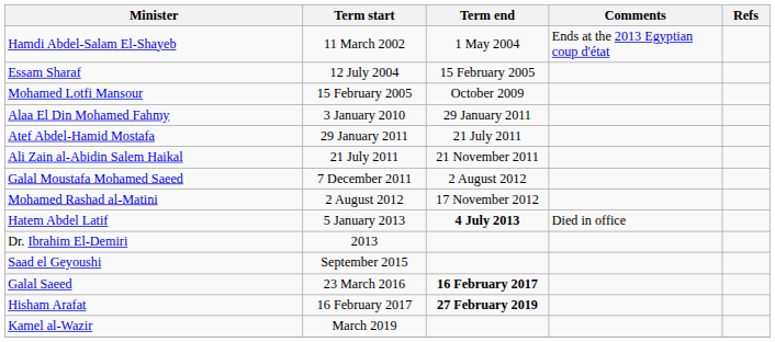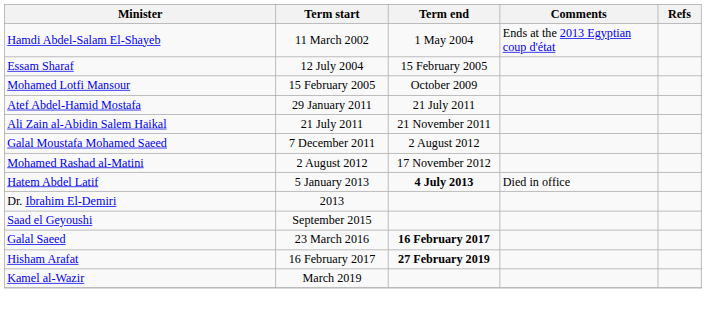 <table class="wikitable">
 <tr>
 <th width=350>Minister</th>
 <th width=140>Term start</th>
 <th width=140>Term end</th>
 <th width=200>Comments</th>
 <th width=50>Refs</th>
 </tr>
 <tr>
 <td><a href='#'>Hamdi Abdel-Salam El-Shayeb</a></td>
 <td align=center>11 March 2002</td>
 <td align=center>1 May 2004</td>
 <td>Ends at the <a href='#'>2013 Egyptian coup d'état</a></td>
 <td></td>
 </tr>
 <tr>
 <td><a href='#'>Essam Sharaf</a></td>
 <td align=center>12 July 2004</td>
 <td align=center>15 February 2005</td>
 <td></td>
 <td></td>
 </tr>
 <tr>
 <td><a href='#'>Mohamed Lotfi Mansour</a></td>
 <td align=center>15 February 2005</td>
 <td align=center>October 2009</td>
-<td></td>
-<td></td>
-</tr>
-<tr>
-<td><a href='#'>Alaa El Din Mohamed Fahmy</a></td>
-<td align=center>3 January 2010</td>
-<td align=center>29 January 2011</td>
 <td></td>
 <td></td>
 </tr>
 <tr>
 <td><a href='#'>Atef Abdel-Hamid Mostafa</a></td>
 <td align=center>29 January 2011</td>
 <td align=center>21 July 2011</td>
 <td></td>
 <td></td>
 </tr>
 <tr>
 <td><a href='#'>Ali Zain al-Abidin Salem Haikal</a></td>
 <td align=center>21 July 2011</td>
 <td align=center>21 November 2011</td>
 <td></td>
 <td></td>
 </tr>
 <tr>
 <td><a href='#'>Galal Moustafa Mohamed Saeed</a></td>
 <td align=center>7 December 2011</td>
 <td align=center>2 August 2012</td>
 <td></td>
 <td></td>
 </tr>
 <tr>
 <td><a href='#'>Mohamed Rashad al-Matini</a></td>
 <td align=center>2 August 2012</td>
 <td align=center>17 November 2012</td>
 <td></td>
 <td></td>
 </tr>
 <tr>
 <td><a href='#'>Hatem Abdel Latif</a></td>
 <td align=center>5 January 2013</td>
 <td align=center><strong>4 July 2013</strong></td>
 <td>Died in office</td>
 <td></td>
 </tr>
 <tr>
 <td>Dr. <a href='#'>Ibrahim El-Demiri</a></td>
 <td align=center>2013</td>
 <td align=center></td>
 <td></td>
 <td></td>
 </tr>
 <tr>
 <td><a href='#'>Saad el Geyoushi</a></td>
 <td align=center>September 2015</td>
 <td align=center></td>
 <td></td>
 <td></td>
 </tr>
 <tr>
 <td><a href='#'>Galal Saeed</a></td>
 <td align=center>23 March 2016</td>
 <td align=center><strong>16 February 2017</strong></td>
 <td></td>
 <td></td>
 </tr>
 <tr>
 <td><a href='#'>Hisham Arafat</a></td>
 <td align=center>16 February 2017</td>
 <td align=center><strong>27 February 2019</strong></td>
 <td></td>
 <td></td>
 </tr>
 <tr>
 <td><a href='#'>Kamel al-Wazir</a></td>
 <td align=center>March 2019</td>
 <td align=center></td>
 <td></td>
 <td></td>
 </tr>
 <tr>
 </tr>
 </table>
